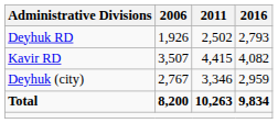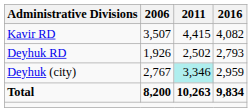 <table class="wikitable">
 <tr>
 <th>Administrative Divisions</th>
 <th>2006</th>
 <th>2011</th>
 <th>2016</th>
 </tr>
 <tr>
+<td><a href='#'>Kavir RD</a></td>
+<td style="text-align: right;">3,507</td>
+<td style="text-align: right;">4,415</td>
+<td style="text-align: right;">4,082</td>
+</tr>
+<tr>
 <td><a href='#'>Deyhuk RD</a></td>
 <td style="text-align: right;">1,926</td>
 <td style="text-align: right;">2,502</td>
 <td style="text-align: right;">2,793</td>
 </tr>
 <tr>
-<td><a href='#'>Kavir RD</a></td>
-<td style="text-align: right;">3,507</td>
-<td style="text-align: right;">4,415</td>
-<td style="text-align: right;">4,082</td>
-</tr>
-<tr>
 <td><a href='#'>Deyhuk</a> (city)</td>
 <td style="text-align: right;">2,767</td>
-<td style="text-align: right;">3,346</td>
+<td style="background: paleturquoise; text-align: right;">3,346</td>
 <td style="text-align: right;">2,959</td>
 </tr>
 <tr>
 <td><strong>Total</strong></td>
 <td style="text-align: right;"><strong>8,200</strong></td>
 <td style="text-align: right;"><strong>10,263</strong></td>
 <td style="text-align: right;"><strong>9,834</strong></td>
 </tr>
 <tr>
 <td colspan="4"></td>
 </tr>
 </table>
